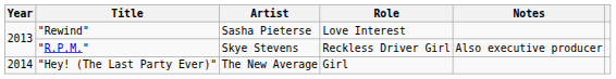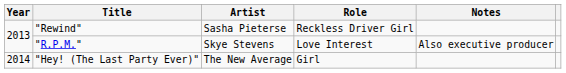 <table class="wikitable">
 <tr>
 <th scope="col">Year</th>
 <th scope="col">Title</th>
 <th scope="col">Artist</th>
 <th scope="col">Role</th>
 <th scope="col">Notes</th>
 <th scope="col"></th>
 </tr>
 <tr>
 <td rowspan="2">2013</td>
 <td>"Rewind"</td>
 <td>Sasha Pieterse</td>
-<td>Love Interest</td>
+<td>Reckless Driver Girl</td>
 <td></td>
 <td style="text-align:center;"></td>
 </tr>
 <tr>
 <td>"<a href='#'>R.P.M.</a>"</td>
 <td>Skye Stevens</td>
-<td>Reckless Driver Girl</td>
+<td>Love Interest</td>
 <td>Also executive producer</td>
 <td style="text-align:center;"></td>
 </tr>
 <tr>
 <td>2014</td>
 <td>"Hey! (The Last Party Ever)"</td>
 <td>The New Average</td>
 <td>Girl</td>
 <td></td>
 <td style="text-align:center;"></td>
 </tr>
 </table>
